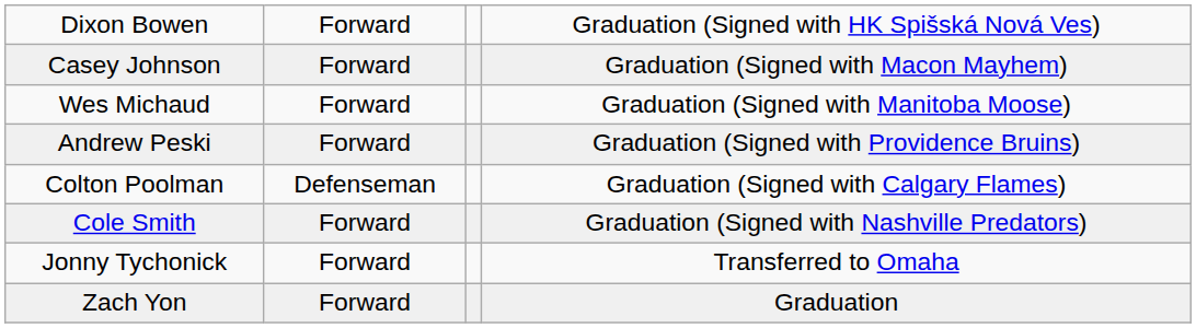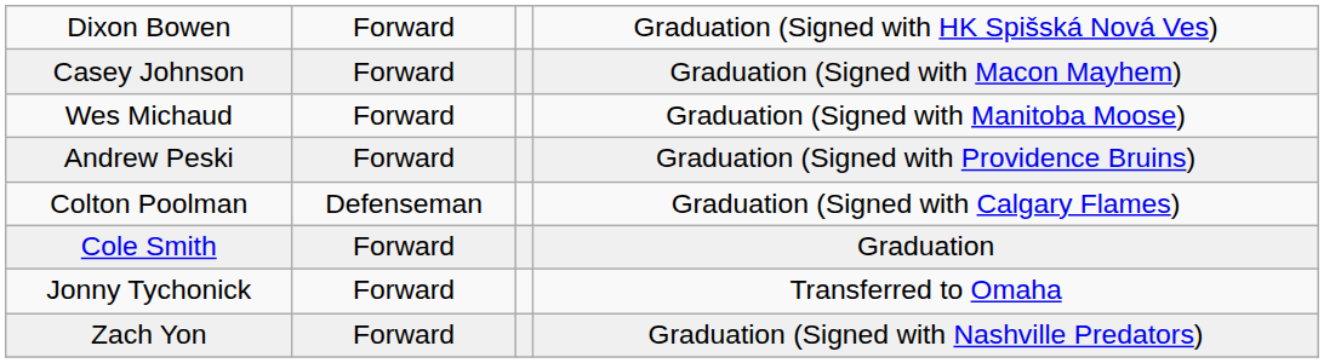 <table class="wikitable" width="60%">
 <tr align="center" bgcolor="">
 <td>Dixon Bowen</td>
 <td>Forward</td>
 <td></td>
 <td>Graduation (Signed with <a href='#'>HK Spišská Nová Ves</a>)</td>
 </tr>
 <tr align="center" bgcolor="f0f0f0">
 <td>Casey Johnson</td>
 <td>Forward</td>
 <td></td>
 <td>Graduation (Signed with <a href='#'>Macon Mayhem</a>)</td>
 </tr>
 <tr align="center" bgcolor="">
 <td>Wes Michaud</td>
 <td>Forward</td>
 <td></td>
 <td>Graduation (Signed with <a href='#'>Manitoba Moose</a>)</td>
 </tr>
 <tr align="center" bgcolor="f0f0f0">
 <td>Andrew Peski</td>
 <td>Forward</td>
 <td></td>
 <td>Graduation (Signed with <a href='#'>Providence Bruins</a>)</td>
 </tr>
 <tr align="center" bgcolor="">
 <td>Colton Poolman</td>
 <td>Defenseman</td>
 <td></td>
 <td>Graduation (Signed with <a href='#'>Calgary Flames</a>)</td>
 </tr>
 <tr align="center" bgcolor="f0f0f0">
 <td><a href='#'>Cole Smith</a></td>
 <td>Forward</td>
 <td></td>
-<td>Graduation (Signed with <a href='#'>Nashville Predators</a>)</td>
+<td>Graduation</td>
 </tr>
 <tr align="center" bgcolor="">
 <td>Jonny Tychonick</td>
 <td>Forward</td>
 <td></td>
 <td>Transferred to <a href='#'>Omaha</a></td>
 </tr>
 <tr align="center" bgcolor="f0f0f0">
 <td>Zach Yon</td>
 <td>Forward</td>
 <td></td>
-<td>Graduation</td>
+<td>Graduation (Signed with <a href='#'>Nashville Predators</a>)</td>
 </tr>
 </table>
